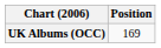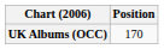 <table class="wikitable plainrowheaders" style="text-align:center">
 <tr>
 <th scope="col">Chart (2006)</th>
 <th scope="col">Position</th>
 </tr>
 <tr>
 <th scope="row">UK Albums (OCC)</th>
-<td>169</td>
+<td>170</td>
 </tr>
 </table>
